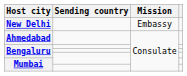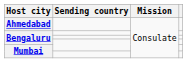 <table class="wikitable plainrowheaders">
 <tr>
 <th scope="col">Host city</th>
 <th scope="col">Sending country</th>
 <th scope="col">Mission</th>
 <th scope="col"></th>
-</tr>
-<tr>
-<th><a href='#'>New Delhi</a></th>
-<td></td>
-<td style="text-align:center;">Embassy</td>
-<td style="text-align:center;"></td>
 </tr>
 <tr>
 <th><a href='#'>Ahmedabad</a></th>
 <td></td>
 <td rowspan="6" style="text-align:center;">Consulate</td>
 <td style="text-align:center;"></td>
 </tr>
 <tr>
 <th rowspan="3"><a href='#'>Bengaluru</a></th>
 <td></td>
 <td style="text-align:center;"></td>
 </tr>
 <tr>
 <td></td>
 <td style="text-align:center;"></td>
 </tr>
 <tr>
 <td rowspan="2"></td>
 <td style="text-align: center;"></td>
 </tr>
 <tr>
 <th rowspan="2"><a href='#'>Mumbai</a></th>
 <td style="text-align: center;"></td>
 </tr>
 <tr>
 <td></td>
 <td style="text-align:center;"></td>
 </tr>
 </table>
